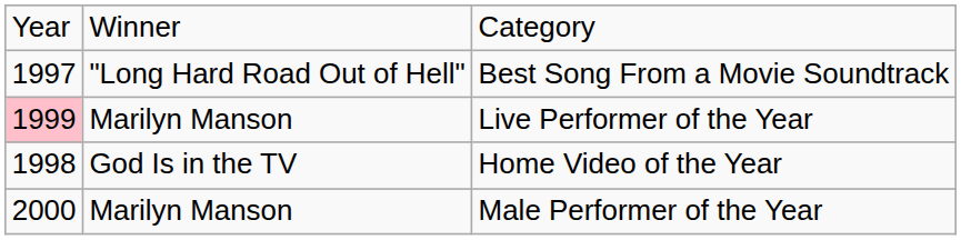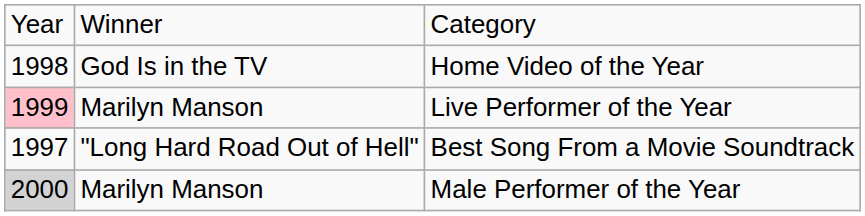 <table class="wikitable">
 <tr>
 <td>Year</td>
 <td>Winner</td>
 <td>Category</td>
 </tr>
 <tr>
-<td>1997</td>
-<td>"Long Hard Road Out of Hell"</td>
-<td>Best Song From a Movie Soundtrack</td>
+<td>1998</td>
+<td>God Is in the TV</td>
+<td>Home Video of the Year</td>
 </tr>
 <tr>
 <td style="background: pink;">1999</td>
 <td>Marilyn Manson</td>
 <td>Live Performer of the Year</td>
 </tr>
 <tr>
-<td>1998</td>
-<td>God Is in the TV</td>
-<td>Home Video of the Year</td>
+<td>1997</td>
+<td>"Long Hard Road Out of Hell"</td>
+<td>Best Song From a Movie Soundtrack</td>
 </tr>
 <tr>
-<td>2000</td>
+<td style="background: lightgrey;">2000</td>
 <td>Marilyn Manson</td>
 <td>Male Performer of the Year</td>
 </tr>
 </table>
